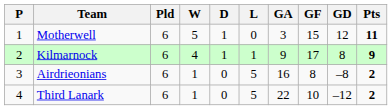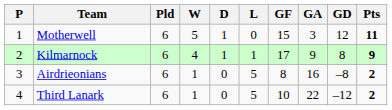 <table class="wikitable" style="text-align: center;">
 <tr>
 <th width=30>P</th>
 <th width=140>Team</th>
 <th width=30>Pld</th>
 <th width=30>W</th>
 <th width=30>D</th>
 <th width=30>L</th>
+<th width=30>GF</th>
 <th width=30>GA</th>
-<th width=30>GF</th>
 <th width=30>GD</th>
 <th width=30>Pts</th>
 </tr>
 <tr>
 <td>1</td>
 <td align=left><a href='#'>Motherwell</a></td>
 <td>6</td>
 <td>5</td>
 <td>1</td>
 <td>0</td>
+<td>15</td>
 <td>3</td>
-<td>15</td>
 <td>12</td>
 <td><strong>11</strong></td>
 </tr>
 <tr style="background:#ccffcc;">
 <td>2</td>
 <td align=left><a href='#'>Kilmarnock</a></td>
 <td>6</td>
 <td>4</td>
 <td>1</td>
 <td>1</td>
+<td>17</td>
 <td>9</td>
-<td>17</td>
 <td>8</td>
 <td><strong>9</strong></td>
 </tr>
 <tr>
 <td>3</td>
 <td align=left><a href='#'>Airdrieonians</a></td>
 <td>6</td>
 <td>1</td>
 <td>0</td>
 <td>5</td>
+<td>8</td>
 <td>16</td>
-<td>8</td>
 <td>–8</td>
 <td><strong>2</strong></td>
 </tr>
 <tr>
 <td>4</td>
 <td align=left><a href='#'>Third Lanark</a></td>
 <td>6</td>
 <td>1</td>
 <td>0</td>
 <td>5</td>
+<td>10</td>
 <td>22</td>
-<td>10</td>
 <td>–12</td>
 <td><strong>2</strong></td>
 </tr>
 </table>
